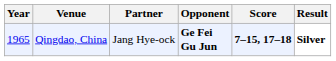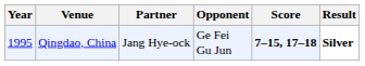 <table class="sortable wikitable" style="font-size: 90%;">
 <tr>
 <th>Year</th>
 <th>Venue</th>
 <th>Partner</th>
 <th>Opponent</th>
 <th>Score</th>
 <th>Result</th>
 </tr>
 <tr style="background:#ECF2FF">
-<td align="center"><a href='#'>1965</a></td>
+<td align="center"><a href='#'>1995</a></td>
 <td align="left"><a href='#'>Qingdao, China</a></td>
 <td align="left"> Jang Hye-ock</td>
-<td align="left"><strong> Ge Fei <br>  Gu Jun</strong></td>
+<td align="left"> Ge Fei <br>  Gu Jun</td>
 <td align="left"><strong>7–15, 17–18</strong></td>
 <td style="text-align:left; background:white"> <strong>Silver</strong></td>
 </tr>
 </table>
